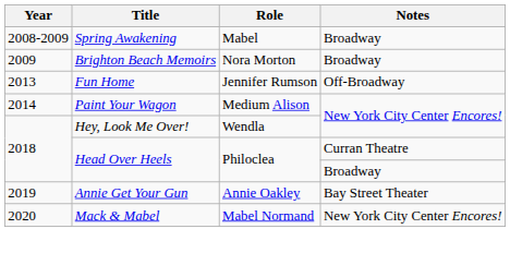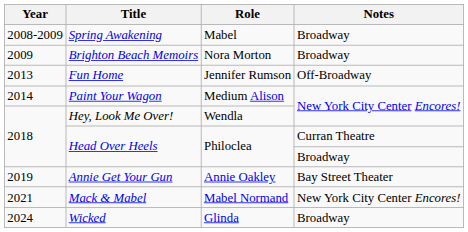 <table class="wikitable sortable">
 <tr>
 <th>Year</th>
 <th>Title</th>
 <th>Role</th>
 <th class="unsortable">Notes</th>
 </tr>
 <tr>
 <td>2008-2009</td>
 <td><em><a href='#'>Spring Awakening</a></em></td>
 <td>Mabel</td>
 <td>Broadway</td>
 </tr>
 <tr>
 <td>2009</td>
 <td><em><a href='#'>Brighton Beach Memoirs</a></em></td>
 <td>Nora Morton</td>
 <td>Broadway</td>
 </tr>
 <tr>
 <td>2013</td>
 <td><em><a href='#'>Fun Home</a></em></td>
 <td>Jennifer Rumson</td>
 <td>Off-Broadway </td>
 </tr>
 <tr>
 <td>2014</td>
 <td><em><a href='#'>Paint Your Wagon</a></em></td>
 <td>Medium <a href='#'>Alison</a></td>
 <td rowspan="2"><a href='#'>New York City Center</a> <em><a href='#'>Encores!</a></em></td>
 </tr>
 <tr>
 <td rowspan="3">2018</td>
 <td><em>Hey, Look Me Over!</em></td>
 <td>Wendla </td>
 </tr>
 <tr>
 <td rowspan="2"><em><a href='#'>Head Over Heels</a></em></td>
 <td rowspan="2">Philoclea</td>
 <td>Curran Theatre </td>
 </tr>
 <tr>
 <td>Broadway</td>
 </tr>
 <tr>
 <td>2019</td>
 <td><em><a href='#'>Annie Get Your Gun</a></em></td>
 <td><a href='#'>Annie Oakley</a></td>
 <td>Bay Street Theater</td>
 </tr>
 <tr>
-<td>2020</td>
+<td>2021</td>
 <td><em><a href='#'>Mack & Mabel</a></em></td>
 <td><a href='#'>Mabel Normand</a></td>
 <td>New York City Center <em>Encores!</em></td>
 </tr>
+<tr>
+<td>2024</td>
+<td><em><a href='#'>Wicked</a></em></td>
+<td><a href='#'>Glinda</a></td>
+<td>Broadway</td>
+</tr>
 </table>
